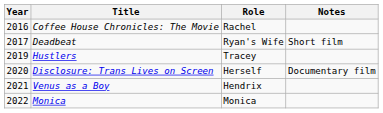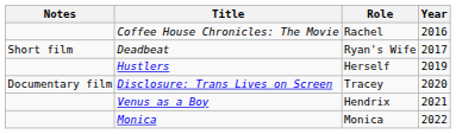 <table class="wikitable sortable">
 <tr>
-<th>Year</th>
+<th>Notes</th>
 <th>Title</th>
 <th>Role</th>
-<th>Notes</th>
+<th>Year</th>
 </tr>
 <tr>
-<td>2016</td>
+<td></td>
 <td><em>Coffee House Chronicles: The Movie</em></td>
 <td>Rachel</td>
-<td></td>
+<td>2016</td>
 </tr>
 <tr>
-<td>2017</td>
+<td>Short film</td>
 <td><em>Deadbeat</em></td>
 <td>Ryan's Wife</td>
-<td>Short film</td>
+<td>2017</td>
 </tr>
 <tr>
+<td></td>
+<td><em><a href='#'>Hustlers</a></em></td>
+<td>Herself</td>
 <td>2019</td>
-<td><em><a href='#'>Hustlers</a></em></td>
-<td>Tracey</td>
-<td></td>
 </tr>
 <tr>
+<td>Documentary film</td>
+<td><em><a href='#'>Disclosure: Trans Lives on Screen</a></em></td>
+<td>Tracey</td>
 <td>2020</td>
-<td><em><a href='#'>Disclosure: Trans Lives on Screen</a></em></td>
-<td>Herself</td>
-<td>Documentary film</td>
 </tr>
 <tr>
-<td>2021</td>
+<td></td>
 <td><em><a href='#'>Venus as a Boy</a></em></td>
 <td>Hendrix</td>
-<td></td>
+<td>2021</td>
 </tr>
 <tr>
-<td>2022</td>
+<td></td>
 <td><em><a href='#'>Monica</a></em></td>
 <td>Monica</td>
-<td></td>
+<td>2022</td>
 </tr>
 </table>
